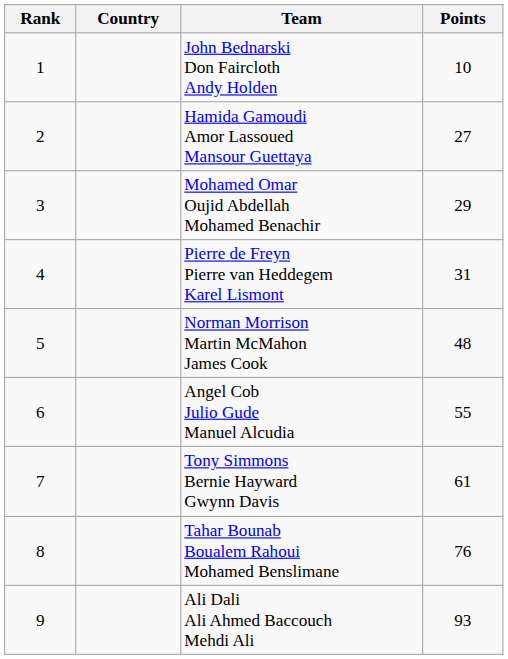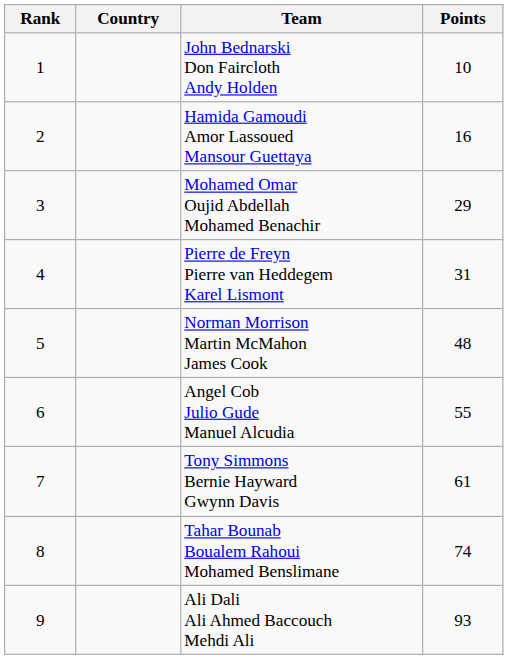 <table class="wikitable sortable" style=" text-align:center; font-size:95%;" width="50%">
 <tr>
 <th>Rank</th>
 <th>Country</th>
 <th>Team</th>
 <th>Points</th>
 </tr>
 <tr>
 <td align=center>1</td>
 <td align=left></td>
 <td align=left><a href='#'>John Bednarski</a><br>Don Faircloth<br><a href='#'>Andy Holden</a></td>
 <td>10</td>
 </tr>
 <tr>
 <td align=center>2</td>
 <td align=left></td>
 <td align=left><a href='#'>Hamida Gamoudi</a><br>Amor Lassoued<br><a href='#'>Mansour Guettaya</a></td>
-<td>27</td>
+<td>16</td>
 </tr>
 <tr>
 <td align=center>3</td>
 <td align=left></td>
 <td align=left><a href='#'>Mohamed Omar</a><br>Oujid Abdellah<br>Mohamed Benachir</td>
 <td>29</td>
 </tr>
 <tr>
 <td align=center>4</td>
 <td align=left></td>
 <td align=left><a href='#'>Pierre de Freyn</a><br>Pierre van Heddegem<br><a href='#'>Karel Lismont</a></td>
 <td>31</td>
 </tr>
 <tr>
 <td align=center>5</td>
 <td align=left></td>
 <td align=left><a href='#'>Norman Morrison</a><br>Martin McMahon<br>James Cook</td>
 <td>48</td>
 </tr>
 <tr>
 <td align=center>6</td>
 <td align=left></td>
 <td align=left>Angel Cob<br><a href='#'>Julio Gude</a><br>Manuel Alcudia</td>
 <td>55</td>
 </tr>
 <tr>
 <td align=center>7</td>
 <td align=left></td>
 <td align=left><a href='#'>Tony Simmons</a><br>Bernie Hayward<br>Gwynn Davis</td>
 <td>61</td>
 </tr>
 <tr>
 <td align=center>8</td>
 <td align=left></td>
 <td align=left><a href='#'>Tahar Bounab</a><br><a href='#'>Boualem Rahoui</a><br>Mohamed Benslimane</td>
-<td>76</td>
+<td>74</td>
 </tr>
 <tr>
 <td align=center>9</td>
 <td align=left></td>
 <td align=left>Ali Dali<br>Ali Ahmed Baccouch<br>Mehdi Ali</td>
 <td>93</td>
 </tr>
 </table>
